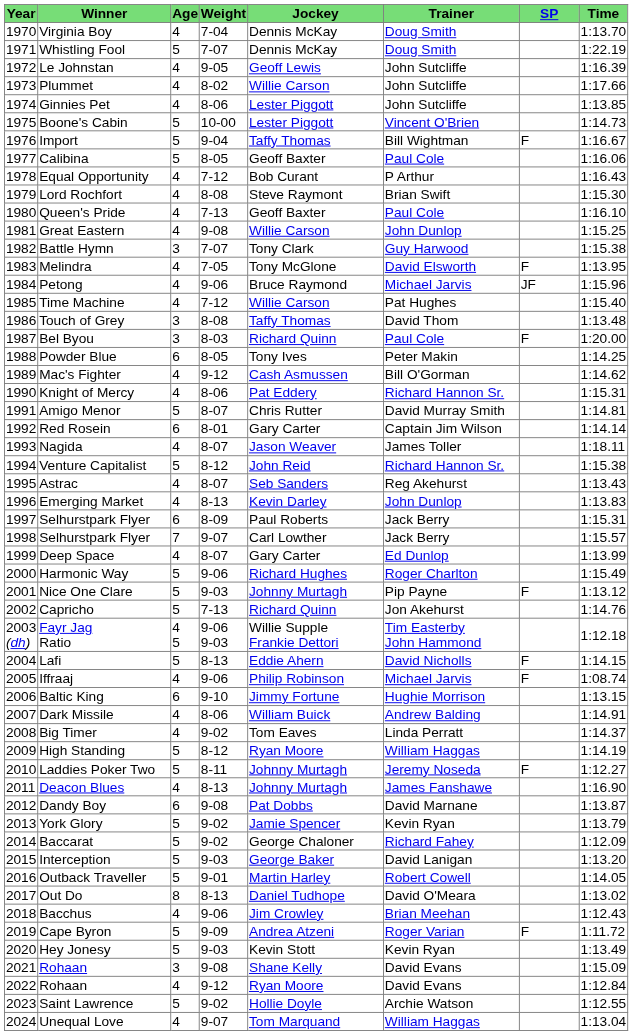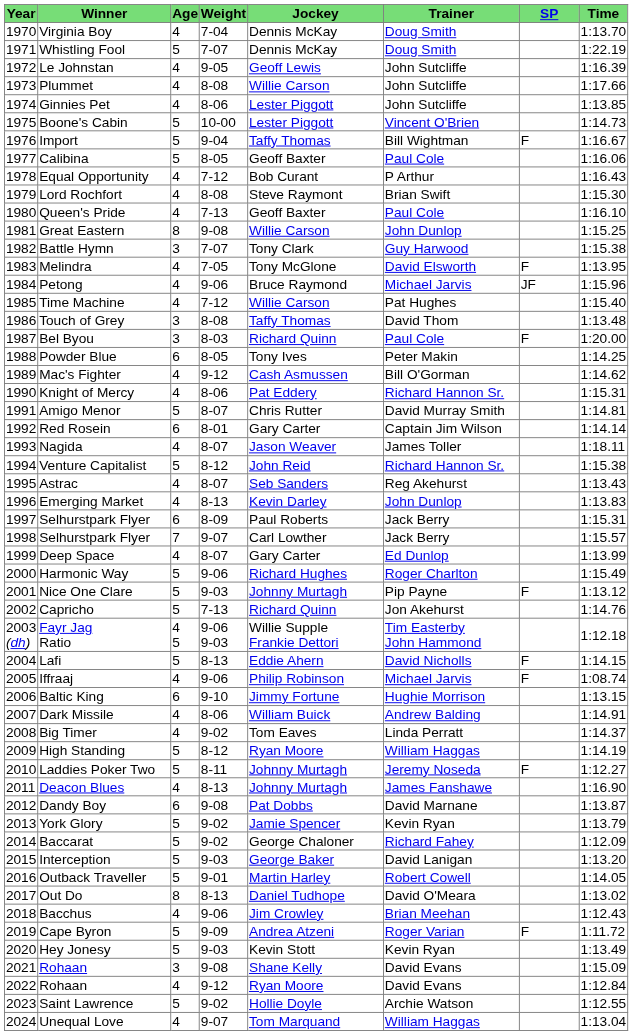 <table class = "sortable" | border="1" style="border-collapse: collapse; font-size:90%">
 <tr bgcolor="#77dd77" align="center">
 <th>Year</th>
 <th>Winner</th>
 <th>Age</th>
 <th>Weight</th>
 <th>Jockey</th>
 <th>Trainer</th>
 <th><a href='#'>SP</a></th>
 <th>Time</th>
 </tr>
 <tr>
 <td>1970</td>
 <td width=137px>Virginia Boy</td>
 <td>4</td>
 <td>7-04</td>
 <td width=140px>Dennis McKay</td>
 <td width=140px><a href='#'>Doug Smith</a></td>
 <td width=60px></td>
 <td>1:13.70</td>
 </tr>
 <tr>
 <td>1971</td>
 <td>Whistling Fool</td>
 <td>5</td>
 <td>7-07</td>
 <td>Dennis McKay</td>
 <td><a href='#'>Doug Smith</a></td>
 <td></td>
 <td>1:22.19</td>
 </tr>
 <tr>
 <td>1972</td>
 <td>Le Johnstan</td>
 <td>4</td>
 <td>9-05</td>
 <td><a href='#'>Geoff Lewis</a></td>
 <td>John Sutcliffe</td>
 <td></td>
 <td>1:16.39</td>
 </tr>
 <tr>
 <td>1973</td>
 <td>Plummet</td>
 <td>4</td>
-<td>8-02</td>
+<td>8-08</td>
 <td><a href='#'>Willie Carson</a></td>
 <td>John Sutcliffe</td>
 <td></td>
 <td>1:17.66</td>
 </tr>
 <tr>
 <td>1974</td>
 <td>Ginnies Pet</td>
 <td>4</td>
 <td>8-06</td>
 <td><a href='#'>Lester Piggott</a></td>
 <td>John Sutcliffe</td>
 <td></td>
 <td>1:13.85</td>
 </tr>
 <tr>
 <td>1975</td>
 <td>Boone's Cabin</td>
 <td>5</td>
 <td>10-00</td>
 <td><a href='#'>Lester Piggott</a></td>
 <td><a href='#'>Vincent O'Brien</a></td>
 <td></td>
 <td>1:14.73</td>
 </tr>
 <tr>
 <td>1976</td>
 <td>Import</td>
 <td>5</td>
 <td>9-04</td>
 <td><a href='#'>Taffy Thomas</a></td>
 <td>Bill Wightman</td>
 <td> F</td>
 <td>1:16.67</td>
 </tr>
 <tr>
 <td>1977</td>
 <td>Calibina</td>
 <td>5</td>
 <td>8-05</td>
 <td>Geoff Baxter</td>
 <td><a href='#'>Paul Cole</a></td>
 <td></td>
 <td>1:16.06</td>
 </tr>
 <tr>
 <td>1978</td>
 <td>Equal Opportunity</td>
 <td>4</td>
 <td>7-12</td>
 <td>Bob Curant</td>
 <td>P Arthur</td>
 <td></td>
 <td>1:16.43</td>
 </tr>
 <tr>
 <td>1979</td>
 <td>Lord Rochfort</td>
 <td>4</td>
 <td>8-08</td>
 <td>Steve Raymont</td>
 <td>Brian Swift</td>
 <td></td>
 <td>1:15.30</td>
 </tr>
 <tr>
 <td>1980</td>
 <td>Queen's Pride</td>
 <td>4</td>
 <td>7-13</td>
 <td>Geoff Baxter</td>
 <td><a href='#'>Paul Cole</a></td>
 <td></td>
 <td>1:16.10</td>
 </tr>
 <tr>
 <td>1981</td>
 <td>Great Eastern</td>
-<td>4</td>
+<td>8</td>
 <td>9-08</td>
 <td><a href='#'>Willie Carson</a></td>
 <td><a href='#'>John Dunlop</a></td>
 <td></td>
 <td>1:15.25</td>
 </tr>
 <tr>
 <td>1982</td>
 <td>Battle Hymn</td>
 <td>3</td>
 <td>7-07</td>
 <td>Tony Clark</td>
 <td><a href='#'>Guy Harwood</a></td>
 <td></td>
 <td>1:15.38</td>
 </tr>
 <tr>
 <td>1983</td>
 <td>Melindra</td>
 <td>4</td>
 <td>7-05</td>
 <td>Tony McGlone</td>
 <td><a href='#'>David Elsworth</a></td>
 <td> F</td>
 <td>1:13.95</td>
 </tr>
 <tr>
 <td>1984</td>
 <td>Petong</td>
 <td>4</td>
 <td>9-06</td>
 <td>Bruce Raymond</td>
 <td><a href='#'>Michael Jarvis</a></td>
 <td> JF</td>
 <td>1:15.96</td>
 </tr>
 <tr>
 <td>1985</td>
 <td>Time Machine</td>
 <td>4</td>
 <td>7-12</td>
 <td><a href='#'>Willie Carson</a></td>
 <td>Pat Hughes</td>
 <td></td>
 <td>1:15.40</td>
 </tr>
 <tr>
 <td>1986</td>
 <td>Touch of Grey</td>
 <td>3</td>
 <td>8-08</td>
 <td><a href='#'>Taffy Thomas</a></td>
 <td>David Thom</td>
 <td></td>
 <td>1:13.48</td>
 </tr>
 <tr>
 <td>1987</td>
 <td>Bel Byou</td>
 <td>3</td>
 <td>8-03</td>
 <td><a href='#'>Richard Quinn</a></td>
 <td><a href='#'>Paul Cole</a></td>
 <td> F</td>
 <td>1:20.00</td>
 </tr>
 <tr>
 <td>1988</td>
 <td>Powder Blue</td>
 <td>6</td>
 <td>8-05</td>
 <td>Tony Ives</td>
 <td>Peter Makin</td>
 <td></td>
 <td>1:14.25</td>
 </tr>
 <tr>
 <td>1989</td>
 <td>Mac's Fighter</td>
 <td>4</td>
 <td>9-12</td>
 <td><a href='#'>Cash Asmussen</a></td>
 <td>Bill O'Gorman</td>
 <td></td>
 <td>1:14.62</td>
 </tr>
 <tr>
 <td>1990</td>
 <td>Knight of Mercy</td>
 <td>4</td>
 <td>8-06</td>
 <td><a href='#'>Pat Eddery</a></td>
 <td><a href='#'>Richard Hannon Sr.</a></td>
 <td></td>
 <td>1:15.31</td>
 </tr>
 <tr>
 <td>1991</td>
 <td>Amigo Menor</td>
 <td>5</td>
 <td>8-07</td>
 <td>Chris Rutter</td>
 <td>David Murray Smith</td>
 <td></td>
 <td>1:14.81</td>
 </tr>
 <tr>
 <td>1992</td>
 <td>Red Rosein</td>
 <td>6</td>
 <td>8-01</td>
 <td>Gary Carter</td>
 <td>Captain Jim Wilson</td>
 <td></td>
 <td>1:14.14</td>
 </tr>
 <tr>
 <td>1993</td>
 <td>Nagida</td>
 <td>4</td>
 <td>8-07</td>
 <td><a href='#'>Jason Weaver</a></td>
 <td>James Toller</td>
 <td></td>
 <td>1:18.11</td>
 </tr>
 <tr>
 <td>1994</td>
 <td>Venture Capitalist</td>
 <td>5</td>
 <td>8-12</td>
 <td><a href='#'>John Reid</a></td>
 <td><a href='#'>Richard Hannon Sr.</a></td>
 <td></td>
 <td>1:15.38</td>
 </tr>
 <tr>
 <td>1995</td>
 <td>Astrac</td>
 <td>4</td>
 <td>8-07</td>
 <td><a href='#'>Seb Sanders</a></td>
 <td>Reg Akehurst</td>
 <td></td>
 <td>1:13.43</td>
 </tr>
 <tr>
 <td>1996</td>
 <td>Emerging Market</td>
 <td>4</td>
 <td>8-13</td>
 <td><a href='#'>Kevin Darley</a></td>
 <td><a href='#'>John Dunlop</a></td>
 <td></td>
 <td>1:13.83</td>
 </tr>
 <tr>
 <td>1997</td>
 <td>Selhurstpark Flyer</td>
 <td>6</td>
 <td>8-09</td>
 <td>Paul Roberts</td>
 <td>Jack Berry</td>
 <td></td>
 <td>1:15.31</td>
 </tr>
 <tr>
 <td>1998</td>
 <td>Selhurstpark Flyer</td>
 <td>7</td>
 <td>9-07</td>
 <td>Carl Lowther</td>
 <td>Jack Berry</td>
 <td></td>
 <td>1:15.57</td>
 </tr>
 <tr>
 <td>1999</td>
 <td>Deep Space</td>
 <td>4</td>
 <td>8-07</td>
 <td>Gary Carter</td>
 <td><a href='#'>Ed Dunlop</a></td>
 <td></td>
 <td>1:13.99</td>
 </tr>
 <tr>
 <td>2000</td>
 <td>Harmonic Way</td>
 <td>5</td>
 <td>9-06</td>
 <td><a href='#'>Richard Hughes</a></td>
 <td><a href='#'>Roger Charlton</a></td>
 <td></td>
 <td>1:15.49</td>
 </tr>
 <tr>
 <td>2001</td>
 <td>Nice One Clare</td>
 <td>5</td>
 <td>9-03</td>
 <td><a href='#'>Johnny Murtagh</a></td>
 <td>Pip Payne</td>
 <td> F</td>
 <td>1:13.12</td>
 </tr>
 <tr>
 <td>2002</td>
 <td>Capricho</td>
 <td>5</td>
 <td>7-13</td>
 <td><a href='#'>Richard Quinn</a></td>
 <td>Jon Akehurst</td>
 <td></td>
 <td>1:14.76</td>
 </tr>
 <tr>
 <td>2003<br><em>(<a href='#'>dh</a>)</em></td>
 <td><a href='#'>Fayr Jag</a><br>Ratio</td>
 <td>4<br>5</td>
 <td>9-06<br>9-03</td>
 <td>Willie Supple<br><a href='#'>Frankie Dettori</a></td>
 <td><a href='#'>Tim Easterby</a><br><a href='#'>John Hammond</a></td>
 <td><br></td>
 <td>1:12.18</td>
 </tr>
 <tr>
 <td>2004</td>
 <td>Lafi</td>
 <td>5</td>
 <td>8-13</td>
 <td><a href='#'>Eddie Ahern</a></td>
 <td><a href='#'>David Nicholls</a></td>
 <td> F</td>
 <td>1:14.15</td>
 </tr>
 <tr>
 <td>2005</td>
 <td>Iffraaj </td>
 <td>4</td>
 <td>9-06</td>
 <td><a href='#'>Philip Robinson</a></td>
 <td><a href='#'>Michael Jarvis</a></td>
 <td> F</td>
 <td>1:08.74</td>
 </tr>
 <tr>
 <td>2006</td>
 <td>Baltic King</td>
 <td>6</td>
 <td>9-10</td>
 <td><a href='#'>Jimmy Fortune</a></td>
 <td><a href='#'>Hughie Morrison</a></td>
 <td></td>
 <td>1:13.15</td>
 </tr>
 <tr>
 <td>2007</td>
 <td>Dark Missile</td>
 <td>4</td>
 <td>8-06</td>
 <td><a href='#'>William Buick</a></td>
 <td><a href='#'>Andrew Balding</a></td>
 <td></td>
 <td>1:14.91</td>
 </tr>
 <tr>
 <td>2008</td>
 <td>Big Timer</td>
 <td>4</td>
 <td>9-02</td>
 <td>Tom Eaves</td>
 <td>Linda Perratt</td>
 <td></td>
 <td>1:14.37</td>
 </tr>
 <tr>
 <td>2009</td>
 <td>High Standing</td>
 <td>5</td>
 <td>8-12</td>
 <td><a href='#'>Ryan Moore</a></td>
 <td><a href='#'>William Haggas</a></td>
 <td></td>
 <td>1:14.19</td>
 </tr>
 <tr>
 <td>2010</td>
 <td>Laddies Poker Two</td>
 <td>5</td>
 <td>8-11</td>
 <td><a href='#'>Johnny Murtagh</a></td>
 <td><a href='#'>Jeremy Noseda</a></td>
 <td> F</td>
 <td>1:12.27</td>
 </tr>
 <tr>
 <td>2011</td>
 <td><a href='#'>Deacon Blues</a></td>
 <td>4</td>
 <td>8-13</td>
 <td><a href='#'>Johnny Murtagh</a></td>
 <td><a href='#'>James Fanshawe</a></td>
 <td></td>
 <td>1:16.90</td>
 </tr>
 <tr>
 <td>2012</td>
 <td>Dandy Boy</td>
 <td>6</td>
 <td>9-08</td>
 <td><a href='#'>Pat Dobbs</a></td>
 <td>David Marnane</td>
 <td></td>
 <td>1:13.87</td>
 </tr>
 <tr>
 <td>2013</td>
 <td>York Glory</td>
 <td>5</td>
 <td>9-02</td>
 <td><a href='#'>Jamie Spencer</a></td>
 <td>Kevin Ryan</td>
 <td></td>
 <td>1:13.79</td>
 </tr>
 <tr>
 <td>2014</td>
 <td>Baccarat</td>
 <td>5</td>
 <td>9-02</td>
 <td>George Chaloner</td>
 <td><a href='#'>Richard Fahey</a></td>
 <td></td>
 <td>1:12.09</td>
 </tr>
 <tr>
 <td>2015</td>
 <td>Interception</td>
 <td>5</td>
 <td>9-03</td>
 <td><a href='#'>George Baker</a></td>
 <td>David Lanigan</td>
 <td></td>
 <td>1:13.20</td>
 </tr>
 <tr>
 <td>2016</td>
 <td>Outback Traveller</td>
 <td>5</td>
 <td>9-01</td>
 <td><a href='#'>Martin Harley</a></td>
 <td><a href='#'>Robert Cowell</a></td>
 <td></td>
 <td>1:14.05</td>
 </tr>
 <tr>
 <td>2017</td>
 <td>Out Do</td>
 <td>8</td>
 <td>8-13</td>
 <td><a href='#'>Daniel Tudhope</a></td>
 <td>David O'Meara</td>
 <td></td>
 <td>1:13.02</td>
 </tr>
 <tr>
 <td>2018</td>
 <td>Bacchus</td>
 <td>4</td>
 <td>9-06</td>
 <td><a href='#'>Jim Crowley</a></td>
 <td><a href='#'>Brian Meehan</a></td>
 <td></td>
 <td>1:12.43</td>
 </tr>
 <tr>
 <td>2019</td>
 <td>Cape Byron</td>
 <td>5</td>
 <td>9-09</td>
 <td><a href='#'>Andrea Atzeni</a></td>
 <td><a href='#'>Roger Varian</a></td>
 <td> F</td>
 <td>1:11.72</td>
 </tr>
 <tr>
 <td>2020</td>
 <td>Hey Jonesy</td>
 <td>5</td>
 <td>9-03</td>
 <td>Kevin Stott</td>
 <td>Kevin Ryan</td>
 <td></td>
 <td>1:13.49</td>
 </tr>
 <tr>
 <td>2021</td>
 <td><a href='#'>Rohaan</a></td>
 <td>3</td>
 <td>9-08</td>
 <td><a href='#'>Shane Kelly</a></td>
 <td>David Evans</td>
 <td></td>
 <td>1:15.09</td>
 </tr>
 <tr>
 <td>2022</td>
 <td>Rohaan</td>
 <td>4</td>
 <td>9-12</td>
 <td><a href='#'>Ryan Moore</a></td>
 <td>David Evans</td>
 <td></td>
 <td>1:12.84</td>
 </tr>
 <tr>
 <td>2023</td>
 <td>Saint Lawrence</td>
 <td>5</td>
 <td>9-02</td>
 <td><a href='#'>Hollie Doyle</a></td>
 <td>Archie Watson</td>
 <td></td>
 <td>1:12.55</td>
 </tr>
 <tr>
 <td>2024</td>
 <td>Unequal Love</td>
 <td>4</td>
 <td>9-07</td>
 <td><a href='#'>Tom Marquand</a></td>
 <td><a href='#'>William Haggas</a></td>
 <td></td>
 <td>1:13.04</td>
 </tr>
 </table>
